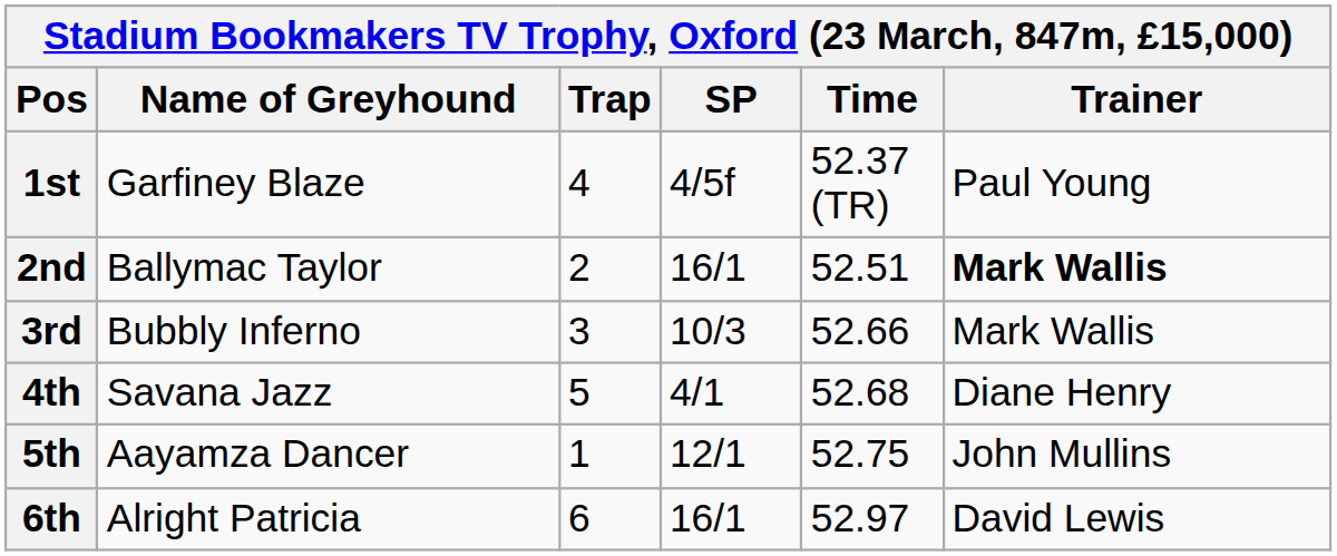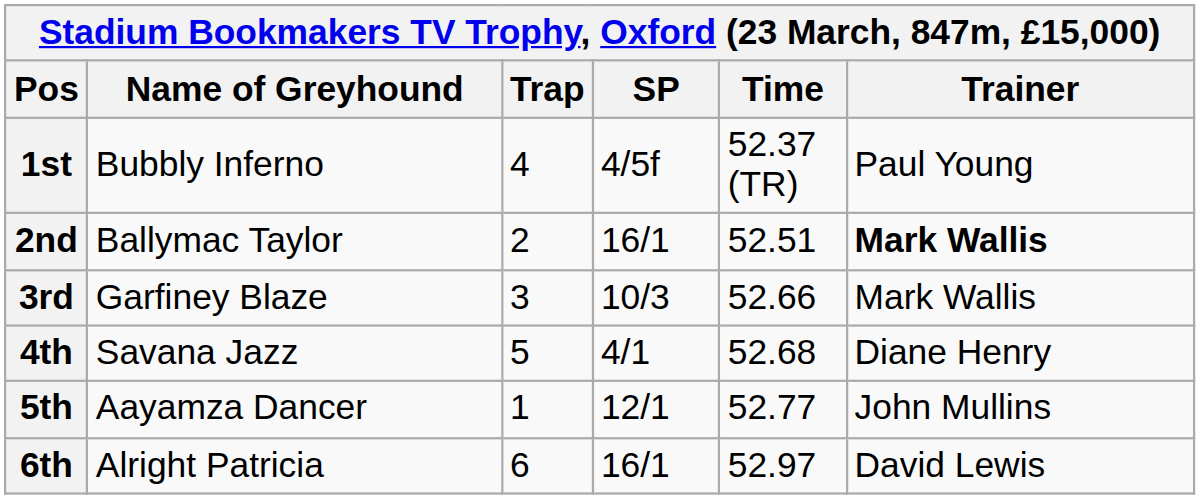 <table class="wikitable">
 <tr>
 <th colspan="6"><a href='#'>Stadium Bookmakers TV Trophy</a>, <a href='#'>Oxford</a> (23 March, 847m, £15,000)</th>
 </tr>
 <tr>
 <th width=30>Pos</th>
 <th width=180>Name of Greyhound</th>
 <th width=30>Trap</th>
 <th width=50>SP</th>
 <th width=50>Time</th>
 <th width=150>Trainer</th>
 </tr>
 <tr>
 <th>1st</th>
-<td>Garfiney Blaze</td>
+<td>Bubbly Inferno</td>
 <td>4</td>
 <td>4/5f</td>
 <td>52.37 (TR)</td>
 <td>Paul Young</td>
 </tr>
 <tr>
 <th>2nd</th>
 <td>Ballymac Taylor</td>
 <td>2</td>
 <td>16/1</td>
 <td>52.51</td>
 <td><strong>Mark Wallis</strong></td>
 </tr>
 <tr>
 <th>3rd</th>
-<td>Bubbly Inferno</td>
+<td>Garfiney Blaze</td>
 <td>3</td>
 <td>10/3</td>
 <td>52.66</td>
 <td>Mark Wallis</td>
 </tr>
 <tr>
 <th>4th</th>
 <td>Savana Jazz</td>
 <td>5</td>
 <td>4/1</td>
 <td>52.68</td>
 <td>Diane Henry</td>
 </tr>
 <tr>
 <th>5th</th>
 <td>Aayamza Dancer</td>
 <td>1</td>
 <td>12/1</td>
-<td>52.75</td>
+<td>52.77</td>
 <td>John Mullins</td>
 </tr>
 <tr>
 <th>6th</th>
 <td>Alright Patricia</td>
 <td>6</td>
 <td>16/1</td>
 <td>52.97</td>
 <td>David Lewis</td>
 </tr>
 </table>
